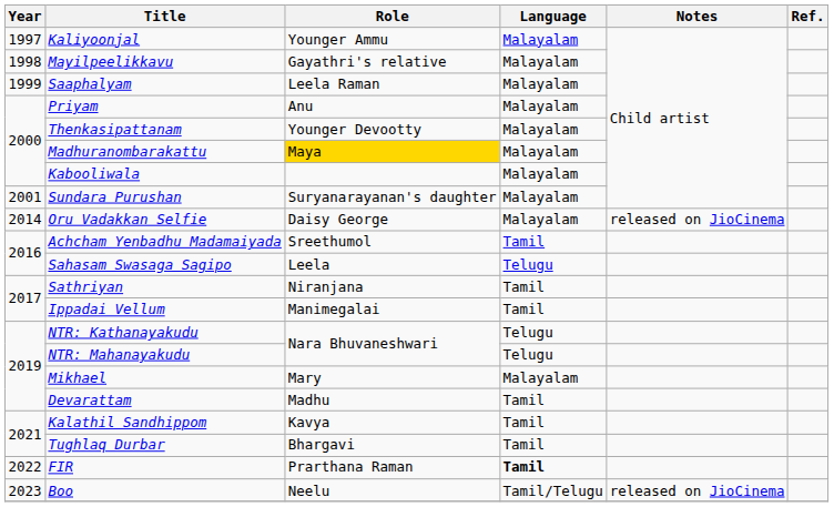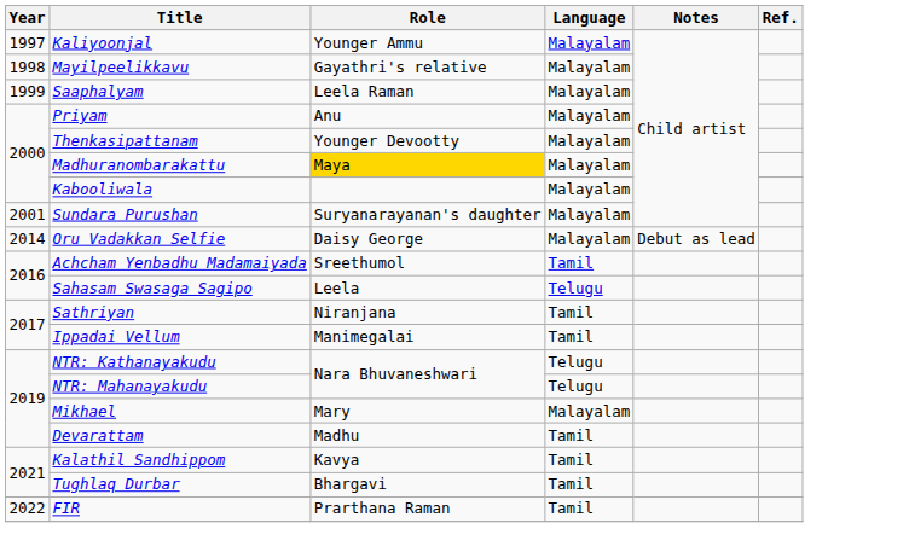 <table class="wikitable sortable">
 <tr>
 <th scope="col">Year</th>
 <th scope="col">Title</th>
 <th scope="col">Role</th>
 <th scope="col">Language</th>
 <th class=unsortable scope="col">Notes</th>
 <th>Ref.</th>
 </tr>
 <tr>
 <td>1997</td>
 <td><em><a href='#'>Kaliyoonjal</a></em></td>
 <td>Younger Ammu</td>
 <td><a href='#'>Malayalam</a></td>
 <td Rowspan="8">Child artist</td>
 <td></td>
 </tr>
 <tr>
 <td>1998</td>
 <td><em><a href='#'>Mayilpeelikkavu</a></em></td>
 <td>Gayathri's relative</td>
 <td>Malayalam</td>
 <td></td>
 </tr>
 <tr>
 <td>1999</td>
 <td><em><a href='#'>Saaphalyam</a></em></td>
 <td>Leela Raman</td>
 <td>Malayalam</td>
 <td></td>
 </tr>
 <tr>
 <td rowspan=4>2000</td>
 <td><em><a href='#'>Priyam</a></em></td>
 <td>Anu</td>
 <td>Malayalam</td>
 <td></td>
 </tr>
 <tr>
 <td><em><a href='#'>Thenkasipattanam</a></em></td>
 <td>Younger Devootty</td>
 <td>Malayalam</td>
 <td></td>
 </tr>
 <tr>
 <td><em><a href='#'>Madhuranombarakattu</a></em></td>
 <td style="background: gold;">Maya</td>
 <td>Malayalam</td>
 <td></td>
 </tr>
 <tr>
 <td><em><a href='#'>Kabooliwala</a></em></td>
 <td></td>
 <td>Malayalam</td>
 <td></td>
 </tr>
 <tr>
 <td>2001</td>
 <td><em><a href='#'>Sundara Purushan</a></em></td>
 <td>Suryanarayanan's daughter</td>
 <td>Malayalam</td>
 <td></td>
 </tr>
 <tr>
 <td>2014</td>
 <td><em><a href='#'>Oru Vadakkan Selfie</a></em></td>
 <td>Daisy George</td>
 <td>Malayalam</td>
-<td>released on <a href='#'>JioCinema</a></td>
+<td>Debut as lead</td>
 <td></td>
 </tr>
 <tr>
 <td rowspan="2">2016</td>
 <td><em><a href='#'>Achcham Yenbadhu Madamaiyada</a></em></td>
 <td>Sreethumol</td>
 <td><a href='#'>Tamil</a></td>
 <td></td>
 <td></td>
 </tr>
 <tr>
 <td><em><a href='#'>Sahasam Swasaga Sagipo</a></em></td>
 <td>Leela</td>
 <td><a href='#'>Telugu</a></td>
 <td></td>
 <td></td>
 </tr>
 <tr>
 <td rowspan=2>2017</td>
 <td><em><a href='#'>Sathriyan</a></em></td>
 <td>Niranjana</td>
 <td>Tamil</td>
 <td></td>
 <td></td>
 </tr>
 <tr>
 <td><em><a href='#'>Ippadai Vellum</a></em></td>
 <td>Manimegalai</td>
 <td>Tamil</td>
 <td></td>
 <td></td>
 </tr>
 <tr>
 <td rowspan=4>2019</td>
 <td><em><a href='#'>NTR: Kathanayakudu</a></em></td>
 <td rowspan=2>Nara Bhuvaneshwari</td>
 <td>Telugu</td>
 <td></td>
 <td></td>
 </tr>
 <tr>
 <td><em><a href='#'>NTR: Mahanayakudu</a></em></td>
 <td>Telugu</td>
 <td></td>
 <td></td>
 </tr>
 <tr>
 <td><em><a href='#'>Mikhael</a></em></td>
 <td>Mary</td>
 <td>Malayalam</td>
 <td></td>
 <td></td>
 </tr>
 <tr>
 <td><em><a href='#'>Devarattam</a></em></td>
 <td>Madhu</td>
 <td>Tamil</td>
 <td></td>
 <td></td>
 </tr>
 <tr>
 <td rowspan="2">2021</td>
 <td><em><a href='#'>Kalathil Sandhippom</a></em></td>
 <td>Kavya</td>
 <td>Tamil</td>
 <td></td>
 <td></td>
 </tr>
 <tr>
 <td><em><a href='#'>Tughlaq Durbar</a></em></td>
 <td>Bhargavi</td>
 <td>Tamil</td>
 <td></td>
 <td></td>
 </tr>
 <tr>
 <td>2022</td>
 <td><em><a href='#'>FIR</a></em></td>
 <td>Prarthana Raman</td>
-<td><strong>Tamil</strong></td>
+<td>Tamil</td>
 <td></td>
-<td></td>
-</tr>
-<tr>
-<td>2023</td>
-<td><em><a href='#'>Boo</a></em></td>
-<td>Neelu</td>
-<td>Tamil/Telugu</td>
-<td>released on <a href='#'>JioCinema</a></td>
 <td></td>
 </tr>
 <tr>
 </tr>
 </table>
